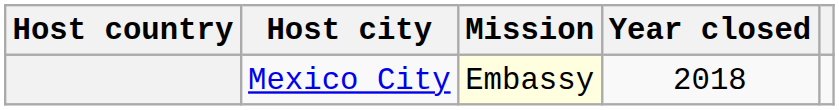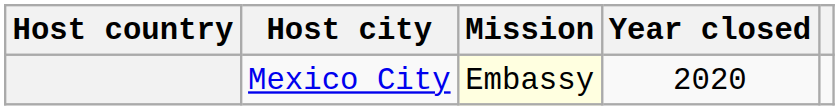 <table class="wikitable plainrowheaders" style="text-align:center;">
 <tr>
 <th scope="col">Host country</th>
 <th scope="col">Host city</th>
 <th scope="col">Mission</th>
 <th scope="col">Year closed</th>
 <th scope="col"></th>
 </tr>
 <tr>
 <th scope="row"></th>
 <td><a href='#'>Mexico City</a></td>
 <td style="background: lightyellow;">Embassy</td>
-<td>2018</td>
+<td>2020</td>
 <td></td>
 </tr>
 </table>
